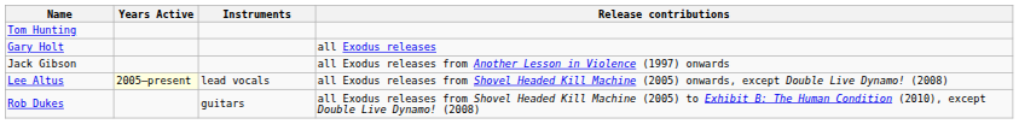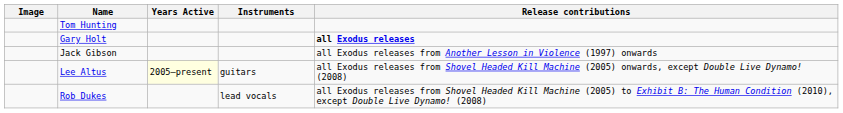 <table class="wikitable" border="1" width=100%>
 <tr>
+<th width="75">Image</th>
 <th width="130">Name</th>
 <th width="100">Years Active</th>
 <th width="140">Instruments</th>
 <th>Release contributions</th>
 </tr>
 <tr>
+<td></td>
 <td><a href='#'>Tom Hunting</a></td>
 <td></td>
 <td></td>
 <td></td>
 </tr>
 <tr>
+<td></td>
 <td><a href='#'>Gary Holt</a></td>
 <td></td>
 <td></td>
-<td>all <a href='#'>Exodus releases</a></td>
+<td><strong>all <a href='#'>Exodus releases</a></strong></td>
 </tr>
 <tr>
+<td></td>
 <td>Jack Gibson</td>
 <td></td>
 <td></td>
 <td>all Exodus releases from <em><a href='#'>Another Lesson in Violence</a></em> (1997) onwards</td>
 </tr>
 <tr>
+<td></td>
 <td><a href='#'>Lee Altus</a></td>
 <td style="background: lightyellow;">2005–present</td>
-<td>lead vocals</td>
+<td>guitars</td>
 <td>all Exodus releases from <em><a href='#'>Shovel Headed Kill Machine</a></em> (2005) onwards, except <em>Double Live Dynamo!</em> (2008)</td>
 </tr>
 <tr>
+<td></td>
 <td><a href='#'>Rob Dukes</a></td>
 <td></td>
-<td>guitars</td>
+<td>lead vocals</td>
 <td>all Exodus releases from <em>Shovel Headed Kill Machine</em> (2005) to <em><a href='#'>Exhibit B: The Human Condition</a></em> (2010), except <em>Double Live Dynamo!</em> (2008)</td>
 </tr>
 </table>
